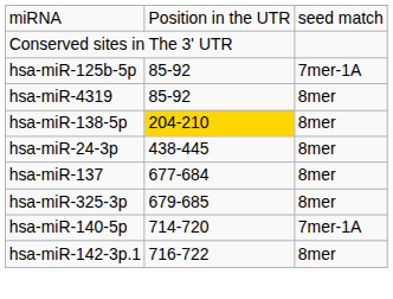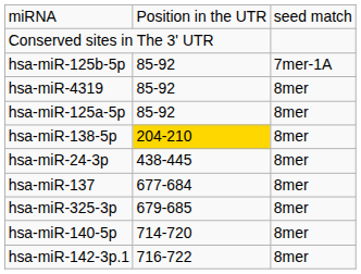 <table class="wikitable mw-collapsible">
 <tr>
 <td>miRNA</td>
 <td>Position in the UTR</td>
 <td>seed match</td>
 </tr>
 <tr>
 <td colspan="2">Conserved sites in The 3' UTR</td>
 <td></td>
 </tr>
 <tr>
 <td>hsa-miR-125b-5p</td>
 <td>85-92</td>
 <td>7mer-1A</td>
 </tr>
 <tr>
 <td>hsa-miR-4319</td>
+<td>85-92</td>
+<td>8mer</td>
+</tr>
+<tr>
+<td>hsa-miR-125a-5p</td>
 <td>85-92</td>
 <td>8mer</td>
 </tr>
 <tr>
 <td>hsa-miR-138-5p</td>
 <td style="background: gold;">204-210</td>
 <td>8mer</td>
 </tr>
 <tr>
 <td>hsa-miR-24-3p</td>
 <td>438-445</td>
 <td>8mer</td>
 </tr>
 <tr>
 <td>hsa-miR-137</td>
 <td>677-684</td>
 <td>8mer</td>
 </tr>
 <tr>
 <td>hsa-miR-325-3p</td>
 <td>679-685</td>
 <td>8mer</td>
 </tr>
 <tr>
 <td>hsa-miR-140-5p</td>
 <td>714-720</td>
-<td>7mer-1A</td>
+<td>8mer</td>
 </tr>
 <tr>
 <td>hsa-miR-142-3p.1</td>
 <td>716-722</td>
 <td>8mer</td>
 </tr>
 </table>
